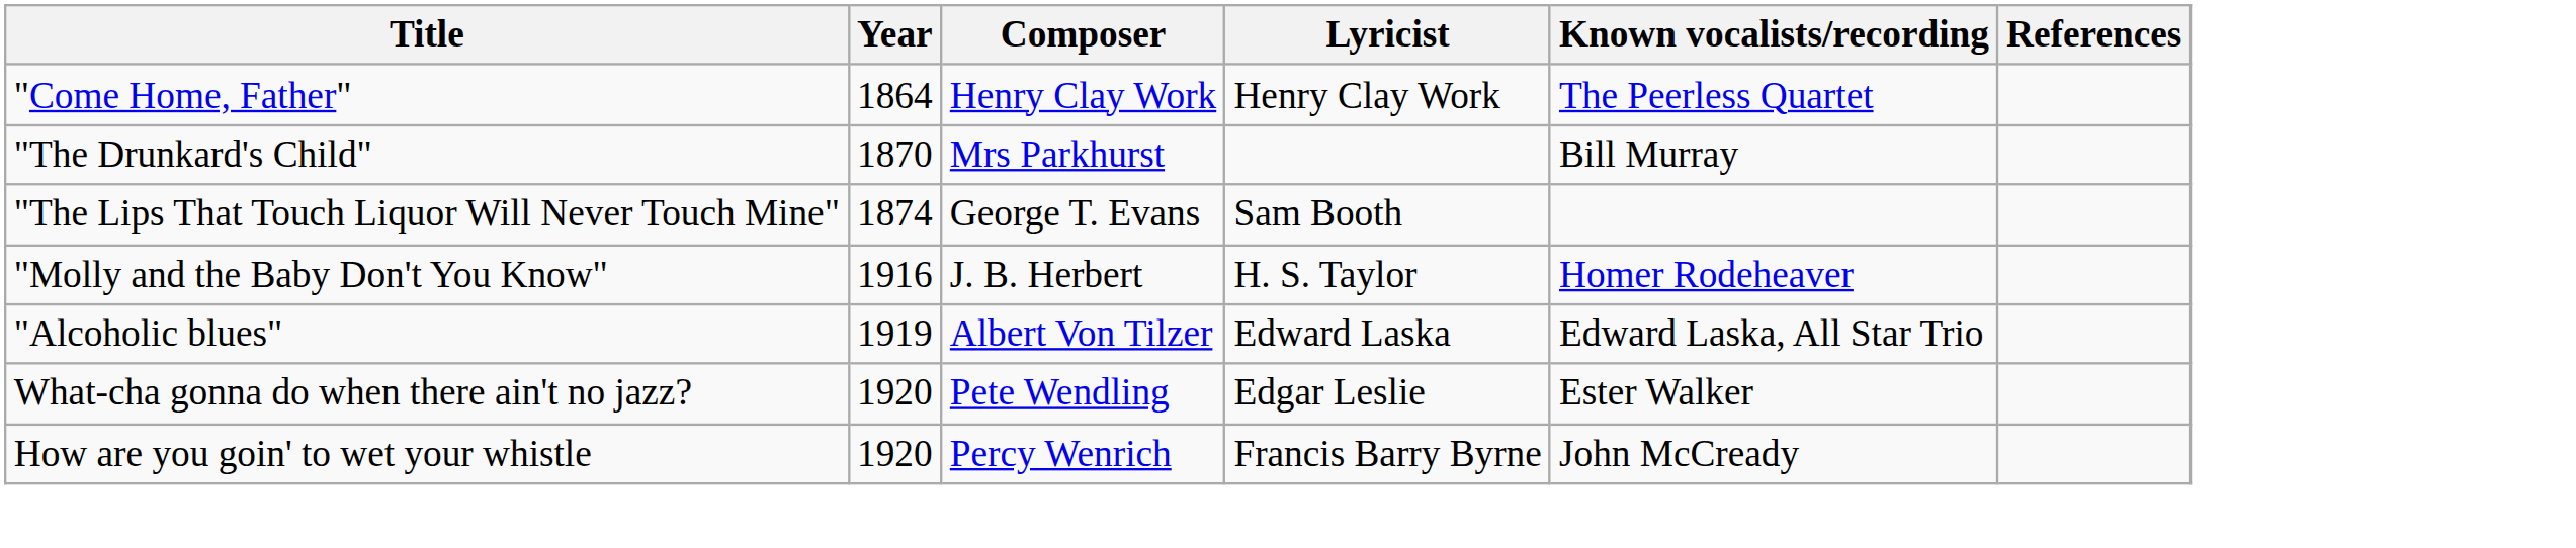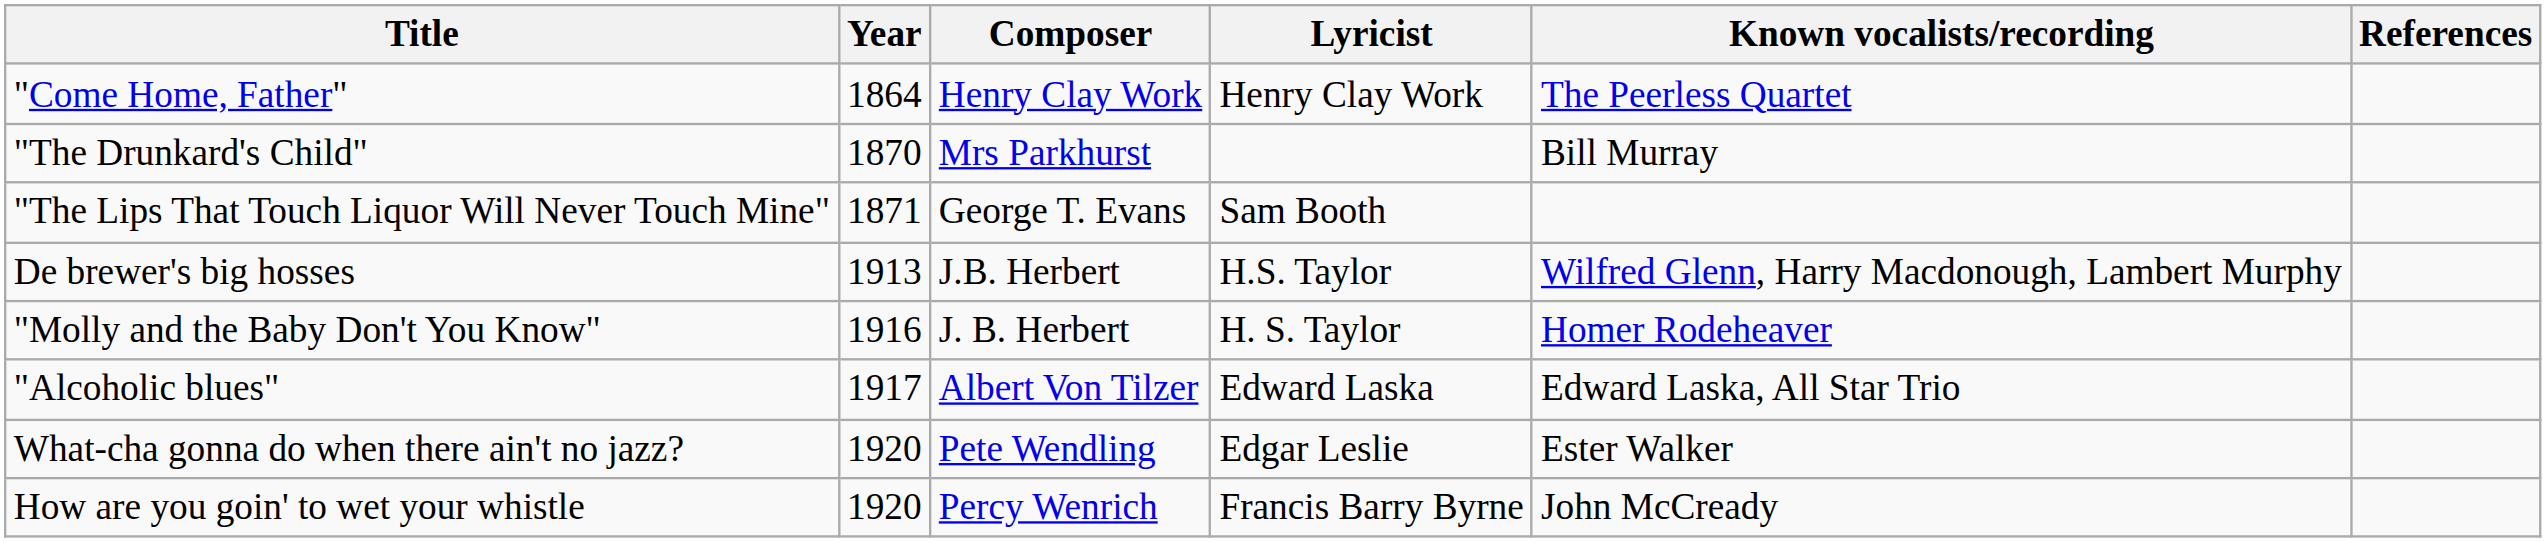 <table class="wikitable">
 <tr>
 <th>Title</th>
 <th>Year</th>
 <th>Composer</th>
 <th>Lyricist</th>
 <th>Known vocalists/recording</th>
 <th>References</th>
 </tr>
 <tr>
 <td>"<a href='#'>Come Home, Father</a>"</td>
 <td>1864</td>
 <td><a href='#'>Henry Clay Work</a></td>
 <td>Henry Clay Work</td>
 <td><a href='#'>The Peerless Quartet</a></td>
 <td></td>
 </tr>
 <tr>
 <td>"The Drunkard's Child"</td>
 <td>1870</td>
 <td><a href='#'>Mrs Parkhurst</a></td>
 <td></td>
 <td>Bill Murray</td>
 <td></td>
 </tr>
 <tr>
 <td>"The Lips That Touch Liquor Will Never Touch Mine"</td>
-<td>1874</td>
+<td>1871</td>
 <td>George T. Evans</td>
 <td>Sam Booth</td>
 <td></td>
+<td></td>
+</tr>
+<tr>
+<td>De brewer's big hosses</td>
+<td>1913</td>
+<td>J.B. Herbert</td>
+<td>H.S. Taylor</td>
+<td><a href='#'>Wilfred Glenn</a>, Harry Macdonough, Lambert Murphy</td>
 <td></td>
 </tr>
 <tr>
 <td>"Molly and the Baby Don't You Know"</td>
 <td>1916</td>
 <td>J. B. Herbert</td>
 <td>H. S. Taylor</td>
 <td><a href='#'>Homer Rodeheaver</a></td>
 <td></td>
 </tr>
 <tr>
 <td>"Alcoholic blues"</td>
-<td>1919</td>
+<td>1917</td>
 <td><a href='#'>Albert Von Tilzer</a></td>
 <td>Edward Laska</td>
 <td>Edward Laska, All Star Trio</td>
 <td></td>
 </tr>
 <tr>
 <td>What-cha gonna do when there ain't no jazz?</td>
 <td>1920</td>
 <td><a href='#'>Pete Wendling</a></td>
 <td>Edgar Leslie</td>
 <td>Ester Walker</td>
 <td></td>
 </tr>
 <tr>
 <td>How are you goin' to wet your whistle</td>
 <td>1920</td>
 <td><a href='#'>Percy Wenrich</a></td>
 <td>Francis Barry Byrne</td>
 <td>John McCready</td>
 <td></td>
 </tr>
 </table>
